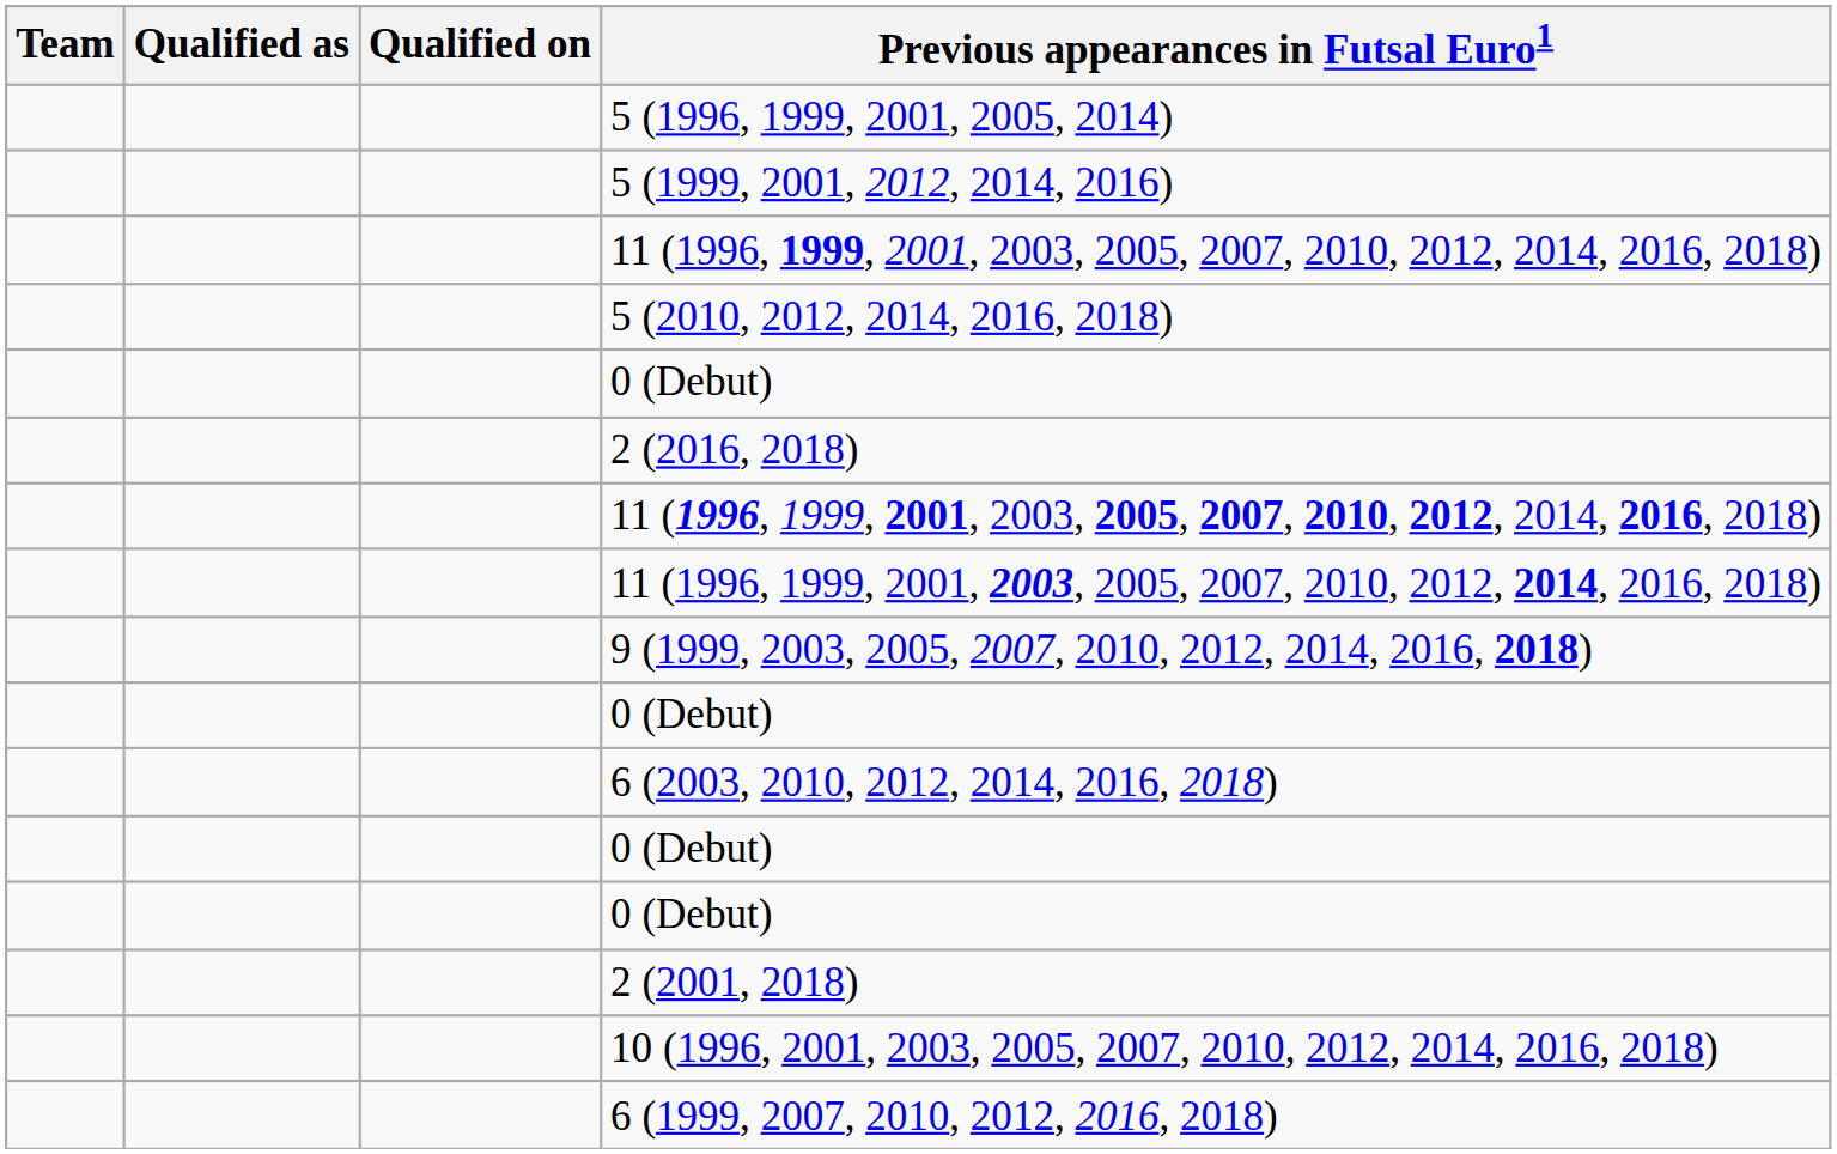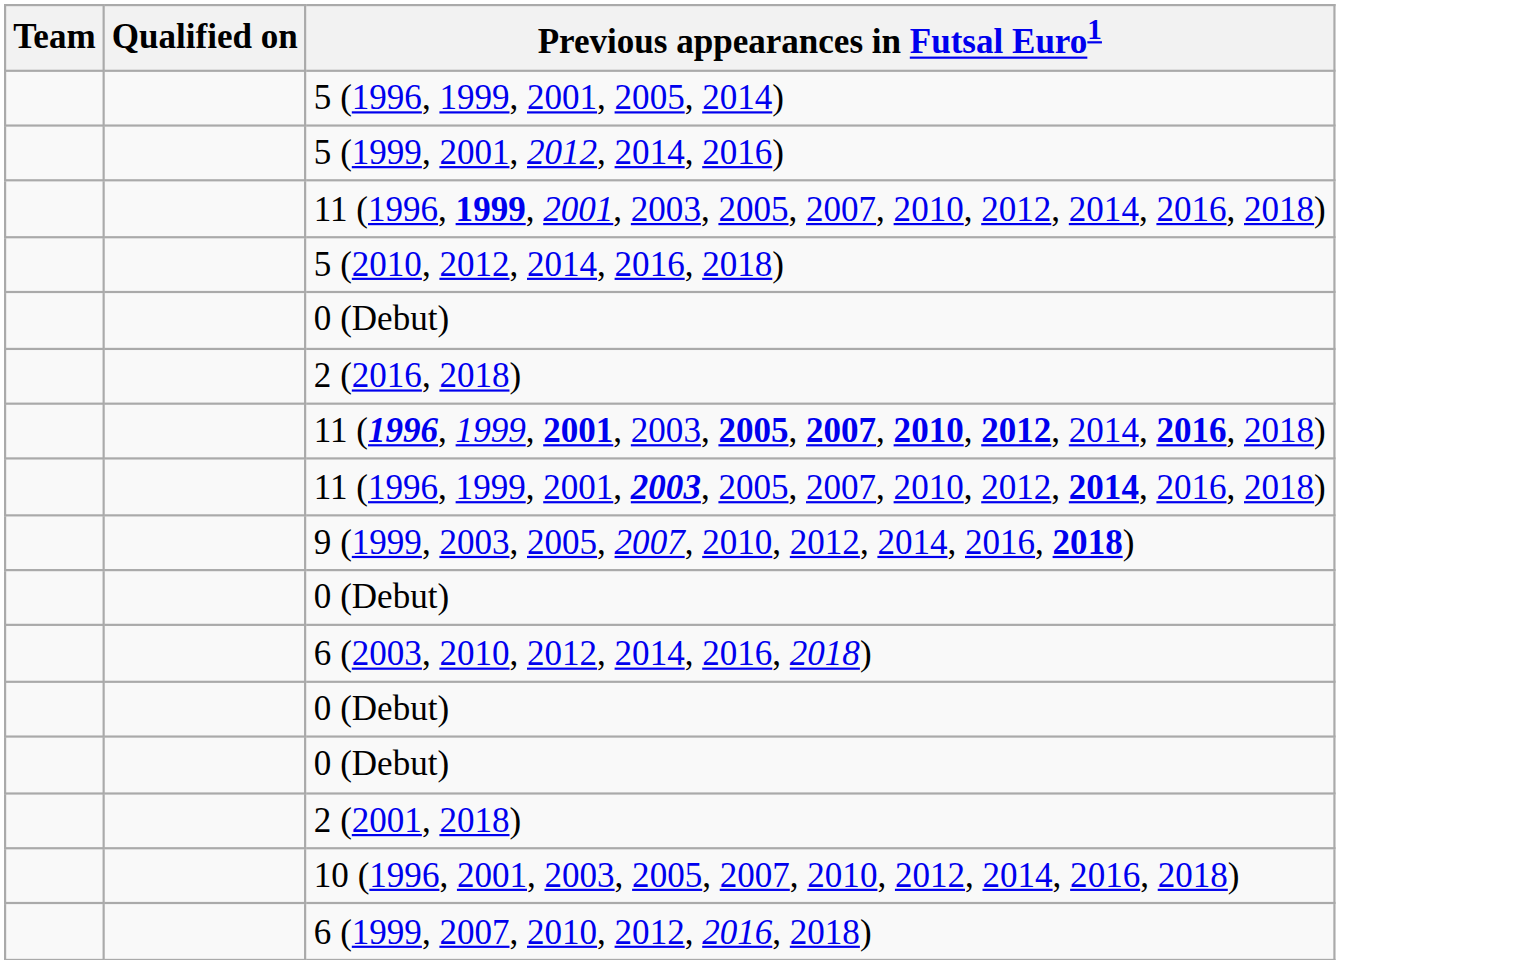 <table class="wikitable sortable">
 <tr>
 <th>Team</th>
-<th>Qualified as</th>
 <th>Qualified on</th>
 <th data-sort-type="number">Previous appearances in <a href='#'>Futsal Euro</a><sup><strong><a href='#'>1</a></strong></sup></th>
 </tr>
 <tr>
-<td></td>
 <td></td>
 <td></td>
 <td>5 (<a href='#'>1996</a>, <a href='#'>1999</a>, <a href='#'>2001</a>, <a href='#'>2005</a>, <a href='#'>2014</a>)</td>
 </tr>
 <tr>
 <td></td>
 <td></td>
-<td></td>
 <td>5 (<a href='#'>1999</a>, <a href='#'>2001</a>, <em><a href='#'>2012</a></em>, <a href='#'>2014</a>, <a href='#'>2016</a>)</td>
 </tr>
 <tr>
-<td></td>
 <td></td>
 <td></td>
 <td>11 (<a href='#'>1996</a>, <strong><a href='#'>1999</a></strong>, <em><a href='#'>2001</a></em>, <a href='#'>2003</a>, <a href='#'>2005</a>, <a href='#'>2007</a>, <a href='#'>2010</a>, <a href='#'>2012</a>, <a href='#'>2014</a>, <a href='#'>2016</a>, <a href='#'>2018</a>)</td>
 </tr>
 <tr>
 <td></td>
 <td></td>
-<td></td>
 <td>5 (<a href='#'>2010</a>, <a href='#'>2012</a>, <a href='#'>2014</a>, <a href='#'>2016</a>, <a href='#'>2018</a>)</td>
 </tr>
 <tr>
-<td></td>
 <td></td>
 <td></td>
 <td>0 (Debut)</td>
 </tr>
 <tr>
 <td></td>
 <td></td>
-<td></td>
 <td>2 (<a href='#'>2016</a>, <a href='#'>2018</a>)</td>
 </tr>
 <tr>
-<td></td>
 <td></td>
 <td></td>
 <td>11 (<strong><em><a href='#'>1996</a></em></strong>, <em><a href='#'>1999</a></em>, <strong><a href='#'>2001</a></strong>, <a href='#'>2003</a>, <strong><a href='#'>2005</a></strong>, <strong><a href='#'>2007</a></strong>, <strong><a href='#'>2010</a></strong>, <strong><a href='#'>2012</a></strong>, <a href='#'>2014</a>, <strong><a href='#'>2016</a></strong>, <a href='#'>2018</a>)</td>
 </tr>
 <tr>
 <td></td>
 <td></td>
-<td></td>
 <td>11 (<a href='#'>1996</a>, <a href='#'>1999</a>, <a href='#'>2001</a>, <strong><em><a href='#'>2003</a></em></strong>, <a href='#'>2005</a>, <a href='#'>2007</a>, <a href='#'>2010</a>, <a href='#'>2012</a>, <strong><a href='#'>2014</a></strong>, <a href='#'>2016</a>, <a href='#'>2018</a>)</td>
 </tr>
 <tr>
-<td></td>
 <td></td>
 <td></td>
 <td>9 (<a href='#'>1999</a>, <a href='#'>2003</a>, <a href='#'>2005</a>, <em><a href='#'>2007</a></em>, <a href='#'>2010</a>, <a href='#'>2012</a>, <a href='#'>2014</a>, <a href='#'>2016</a>, <strong><a href='#'>2018</a></strong>)</td>
 </tr>
 <tr>
 <td></td>
 <td></td>
-<td></td>
 <td>0 (Debut)</td>
 </tr>
 <tr>
-<td></td>
 <td></td>
 <td></td>
 <td>6 (<a href='#'>2003</a>, <a href='#'>2010</a>, <a href='#'>2012</a>, <a href='#'>2014</a>, <a href='#'>2016</a>, <em><a href='#'>2018</a></em>)</td>
 </tr>
 <tr>
 <td></td>
 <td></td>
-<td></td>
 <td>0 (Debut)</td>
 </tr>
 <tr>
-<td></td>
 <td></td>
 <td></td>
 <td>0 (Debut)</td>
 </tr>
 <tr>
 <td></td>
 <td></td>
-<td></td>
 <td>2 (<a href='#'>2001</a>, <a href='#'>2018</a>)</td>
 </tr>
 <tr>
-<td></td>
 <td></td>
 <td></td>
 <td>10 (<a href='#'>1996</a>, <a href='#'>2001</a>, <a href='#'>2003</a>, <a href='#'>2005</a>, <a href='#'>2007</a>, <a href='#'>2010</a>, <a href='#'>2012</a>,  <a href='#'>2014</a>, <a href='#'>2016</a>, <a href='#'>2018</a>)</td>
 </tr>
 <tr>
 <td></td>
 <td></td>
-<td></td>
 <td>6 (<a href='#'>1999</a>, <a href='#'>2007</a>, <a href='#'>2010</a>, <a href='#'>2012</a>, <em><a href='#'>2016</a></em>, <a href='#'>2018</a>)</td>
 </tr>
 </table>
